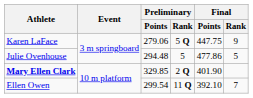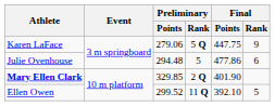 <table class=wikitable style=font-size:90%;text-align:center>
 <tr>
 <th rowspan=2>Athlete</th>
 <th rowspan=2>Event</th>
 <th colspan=2>Preliminary</th>
 <th colspan=2>Final</th>
 </tr>
 <tr style=font-size:95%>
 <th>Points</th>
 <th>Rank</th>
 <th>Points</th>
 <th>Rank</th>
 </tr>
 <tr>
 <td align=left><a href='#'>Karen LaFace</a></td>
 <td align=left rowspan=2><a href='#'>3 m springboard</a></td>
 <td>279.06</td>
 <td>5 <strong>Q</strong></td>
 <td>447.75</td>
 <td>9</td>
 </tr>
 <tr>
 <td align=left><a href='#'>Julie Ovenhouse</a></td>
 <td>294.48</td>
 <td>5</td>
 <td>477.86</td>
-<td>5</td>
+<td>6</td>
 </tr>
 <tr>
 <td align=left><strong><a href='#'>Mary Ellen Clark</a></strong></td>
 <td align=left rowspan=2><a href='#'>10 m platform</a></td>
 <td>329.85</td>
 <td>2 <strong>Q</strong></td>
 <td>401.90</td>
 <td></td>
 </tr>
 <tr>
 <td align=left><a href='#'>Ellen Owen</a></td>
-<td>299.54</td>
+<td>299.52</td>
 <td>11 <strong>Q</strong></td>
 <td>392.10</td>
-<td>7</td>
+<td>5</td>
 </tr>
 </table>
